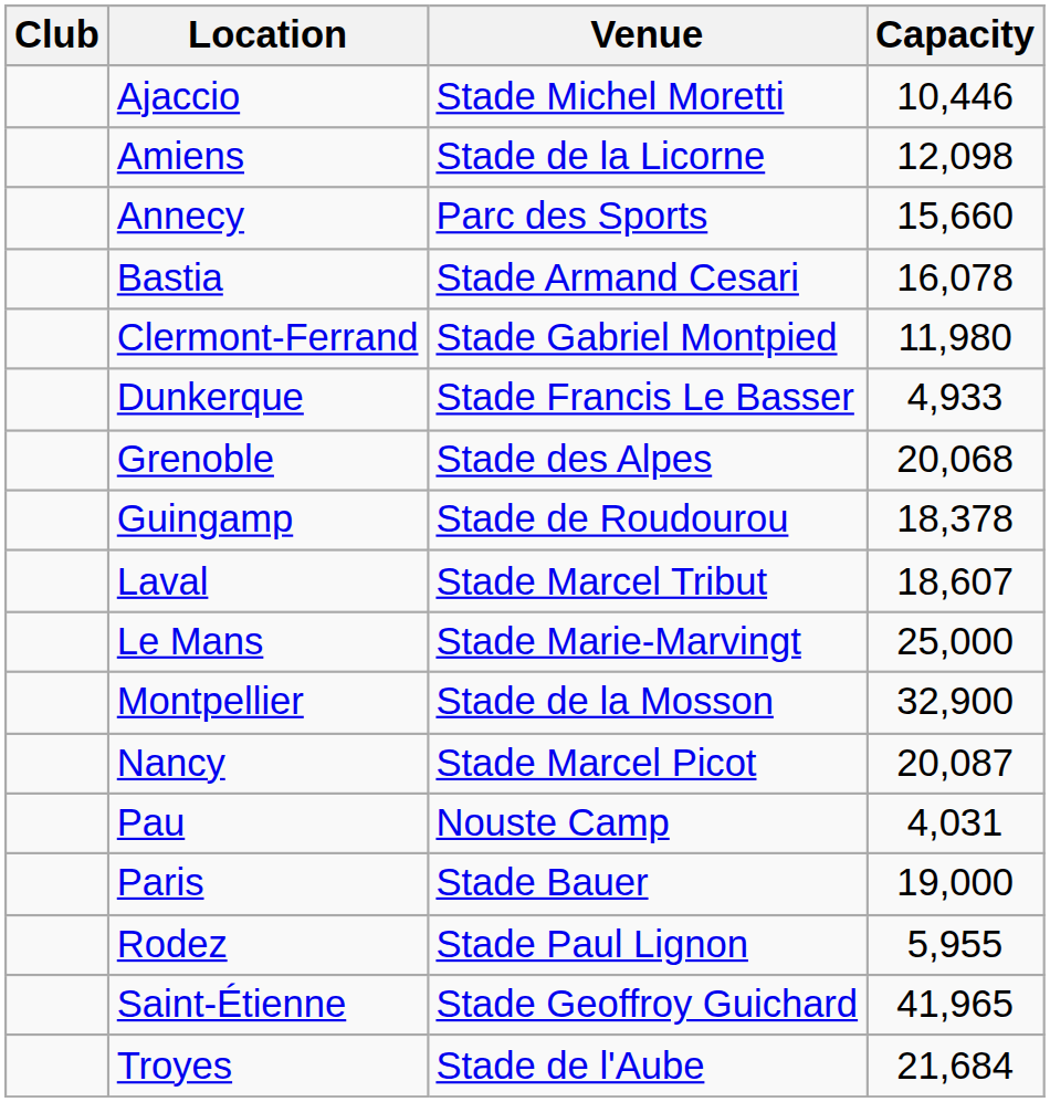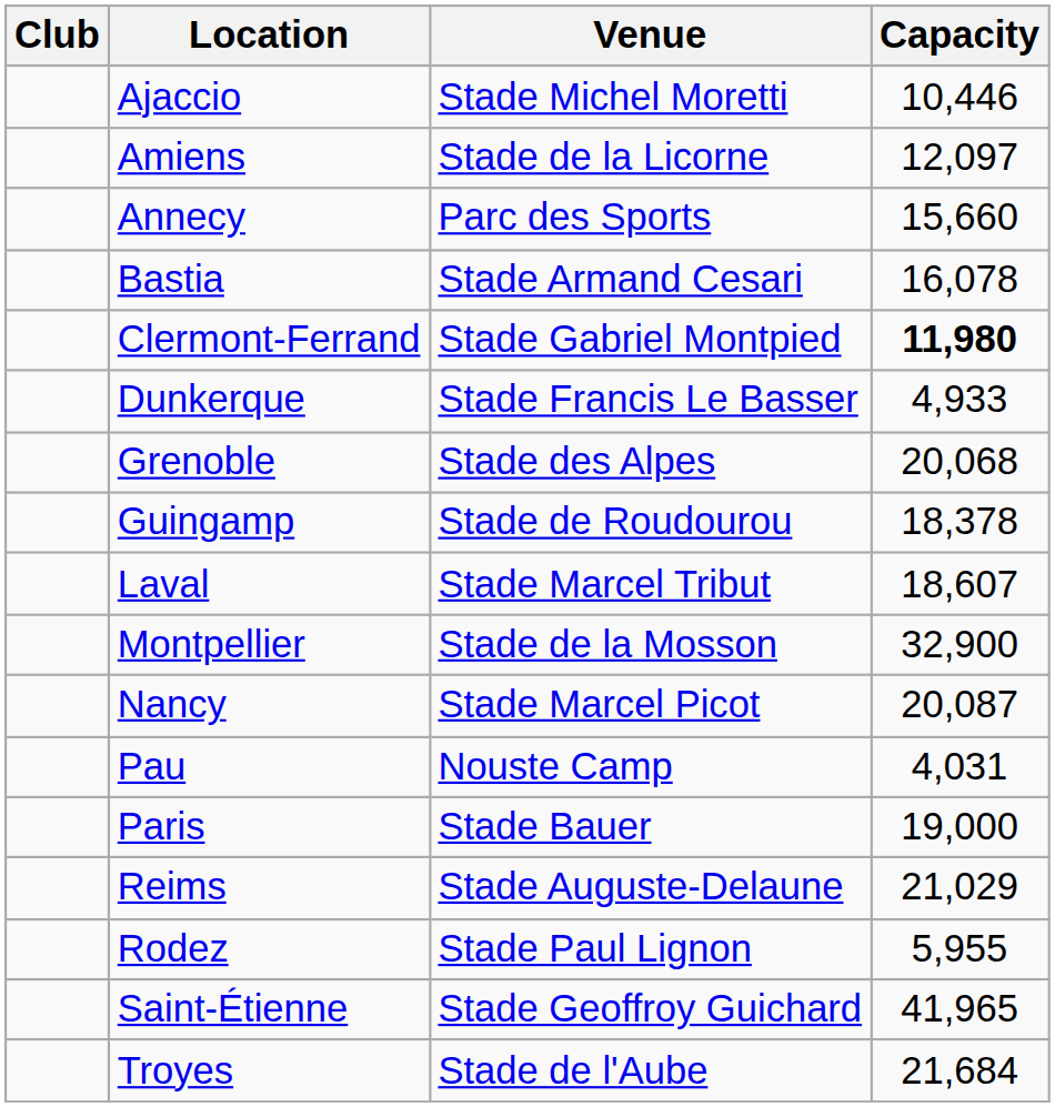 <table class="wikitable sortable">
 <tr>
 <th>Club</th>
 <th>Location</th>
 <th>Venue</th>
 <th>Capacity</th>
 </tr>
 <tr>
 <td></td>
 <td><a href='#'>Ajaccio</a></td>
 <td><a href='#'>Stade Michel Moretti</a></td>
 <td style="text-align:center;">10,446</td>
 </tr>
 <tr>
 <td></td>
 <td><a href='#'>Amiens</a></td>
 <td><a href='#'>Stade de la Licorne</a></td>
-<td style="text-align:center;">12,098</td>
+<td style="text-align:center;">12,097</td>
 </tr>
 <tr>
 <td></td>
 <td><a href='#'>Annecy</a></td>
 <td><a href='#'>Parc des Sports</a></td>
 <td style="text-align:center;">15,660</td>
 </tr>
 <tr>
 <td></td>
 <td><a href='#'>Bastia</a></td>
 <td><a href='#'>Stade Armand Cesari</a></td>
 <td style="text-align:center;">16,078</td>
 </tr>
 <tr>
 <td></td>
 <td><a href='#'>Clermont-Ferrand</a></td>
 <td><a href='#'>Stade Gabriel Montpied</a></td>
-<td align="center">11,980</td>
+<td align="center"><strong>11,980</strong></td>
 </tr>
 <tr>
 <td></td>
 <td><a href='#'>Dunkerque</a></td>
 <td><a href='#'>Stade Francis Le Basser</a></td>
 <td align="center">4,933</td>
 </tr>
 <tr>
 <td></td>
 <td><a href='#'>Grenoble</a></td>
 <td><a href='#'>Stade des Alpes</a></td>
 <td style="text-align:center;">20,068</td>
 </tr>
 <tr>
 <td></td>
 <td><a href='#'>Guingamp</a></td>
 <td><a href='#'>Stade de Roudourou</a></td>
 <td style="text-align:center;">18,378</td>
 </tr>
 <tr>
 <td></td>
 <td><a href='#'>Laval</a></td>
 <td><a href='#'>Stade Marcel Tribut</a></td>
 <td align="center">18,607</td>
 </tr>
 <tr>
 <td></td>
-<td><a href='#'>Le Mans</a></td>
-<td><a href='#'>Stade Marie-Marvingt</a></td>
-<td align="center">25,000</td>
-</tr>
-<tr>
-<td></td>
 <td><a href='#'>Montpellier</a></td>
 <td><a href='#'>Stade de la Mosson</a></td>
 <td align="center">32,900</td>
 </tr>
 <tr>
 <td></td>
 <td><a href='#'>Nancy</a></td>
 <td><a href='#'>Stade Marcel Picot</a></td>
 <td align="center">20,087</td>
 </tr>
 <tr>
 <td></td>
 <td><a href='#'>Pau</a></td>
 <td><a href='#'>Nouste Camp</a></td>
 <td style="text-align:center;">4,031</td>
 </tr>
 <tr>
 <td></td>
 <td><a href='#'>Paris</a> </td>
 <td><a href='#'>Stade Bauer</a></td>
 <td style="text-align:center;">19,000</td>
 </tr>
 <tr>
 <td></td>
+<td><a href='#'>Reims</a></td>
+<td><a href='#'>Stade Auguste-Delaune</a></td>
+<td style="text-align:center;">21,029</td>
+</tr>
+<tr>
+<td></td>
 <td><a href='#'>Rodez</a></td>
 <td><a href='#'>Stade Paul Lignon</a></td>
 <td style="text-align:center;">5,955</td>
 </tr>
 <tr>
 <td></td>
 <td><a href='#'>Saint-Étienne</a></td>
 <td><a href='#'>Stade Geoffroy Guichard</a></td>
 <td style="text-align:center;">41,965</td>
 </tr>
 <tr>
 <td></td>
 <td><a href='#'>Troyes</a></td>
 <td><a href='#'>Stade de l'Aube</a></td>
 <td style="text-align:center;">21,684</td>
 </tr>
 </table>
